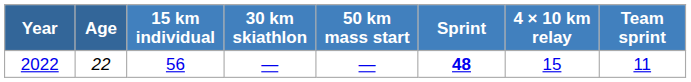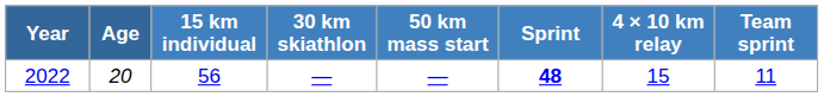 <table class="wikitable" style="font-size:95%; text-align:center; border:grey solid 1px; border-collapse:collapse; background:#ffffff;">
 <tr>
 <th style="background-color:#369; color:white; width:60px;"> Year </th>
 <th style="background-color:#369; color:white; width:40px;"> Age </th>
 <th style="background-color:#4180be; color:white; width:75px;"> 15 km <br> individual </th>
 <th style="background-color:#4180be; color:white; width:75px;"> 30 km <br> skiathlon </th>
 <th style="background-color:#4180be; color:white; width:75px;"> 50 km <br> mass start </th>
 <th style="background-color:#4180be; color:white; width:75px;"> Sprint </th>
 <th style="background-color:#4180be; color:white; width:75px;"> 4 × 10 km <br> relay </th>
 <th style="background-color:#4180be; color:white; width:75px;"> Team <br> sprint </th>
 </tr>
 <tr>
 <td><a href='#'>2022</a></td>
-<td><em>22</em></td>
+<td><em>20</em></td>
 <td><a href='#'>56</a></td>
 <td><a href='#'>—</a></td>
 <td><a href='#'>—</a></td>
 <td><strong><a href='#'>48</a></strong></td>
 <td><a href='#'>15</a></td>
 <td><a href='#'>11</a></td>
 </tr>
 </table>
